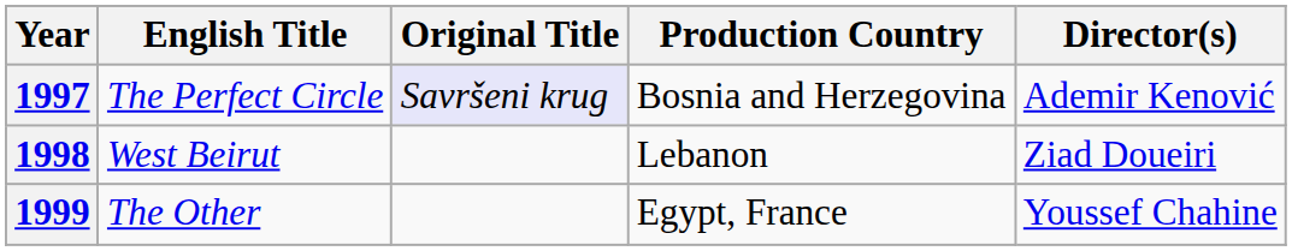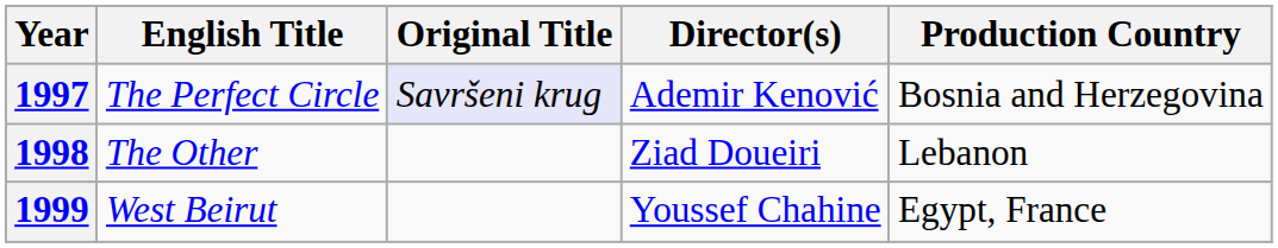 <table class="wikitable">
 <tr>
 <th>Year</th>
 <th>English Title</th>
 <th>Original Title</th>
+<th>Director(s)</th>
 <th>Production Country</th>
-<th>Director(s)</th>
 </tr>
 <tr>
 <th><a href='#'>1997</a></th>
 <td><em><a href='#'>The Perfect Circle</a></em></td>
 <td style="background: lavender;"><em>Savršeni krug</em></td>
+<td><a href='#'>Ademir Kenović</a></td>
 <td>Bosnia and Herzegovina</td>
-<td><a href='#'>Ademir Kenović</a></td>
 </tr>
 <tr>
 <th><a href='#'>1998</a></th>
-<td><em><a href='#'>West Beirut</a></em></td>
+<td><em><a href='#'>The Other</a></em></td>
 <td></td>
+<td><a href='#'>Ziad Doueiri</a></td>
 <td>Lebanon</td>
-<td><a href='#'>Ziad Doueiri</a></td>
 </tr>
 <tr>
 <th><a href='#'>1999</a></th>
-<td><em><a href='#'>The Other</a></em></td>
+<td><em><a href='#'>West Beirut</a></em></td>
 <td></td>
+<td><a href='#'>Youssef Chahine</a></td>
 <td>Egypt, France</td>
-<td><a href='#'>Youssef Chahine</a></td>
 </tr>
 </table>
